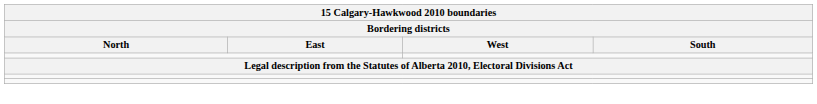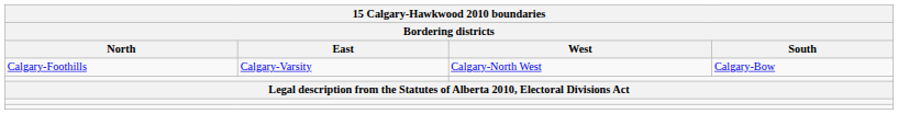 <table class="wikitable collapsible collapsed" style="width:100%;">
 <tr>
 <th colspan=4>15 Calgary-Hawkwood 2010 boundaries</th>
 </tr>
 <tr>
 <th colspan=4>Bordering districts</th>
 </tr>
 <tr>
 <th>North</th>
 <th>East</th>
 <th>West</th>
 <th>South</th>
+</tr>
+<tr>
+<td><a href='#'>Calgary-Foothills</a></td>
+<td><a href='#'>Calgary-Varsity</a></td>
+<td><a href='#'>Calgary-North West</a></td>
+<td><a href='#'>Calgary-Bow</a></td>
 </tr>
 <tr>
 <td colspan=2 align=center></td>
 <td colspan=2 align=center></td>
 </tr>
 <tr>
 <th colspan=4>Legal description from the Statutes of Alberta 2010, Electoral Divisions Act</th>
 </tr>
 <tr>
 <td colspan=4></td>
 </tr>
 <tr>
 <td colspan=4></td>
 </tr>
 </table>
